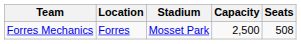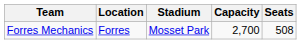 <table class="wikitable sortable">
 <tr>
 <th>Team</th>
 <th>Location</th>
 <th>Stadium</th>
 <th data-sort-type="number">Capacity</th>
 <th data-sort-type="number">Seats</th>
 </tr>
 <tr>
 <td><a href='#'>Forres Mechanics</a></td>
 <td><a href='#'>Forres</a></td>
 <td><a href='#'>Mosset Park</a></td>
-<td align=right>2,500</td>
+<td align=right>2,700</td>
 <td align=right>508</td>
 </tr>
 </table>
